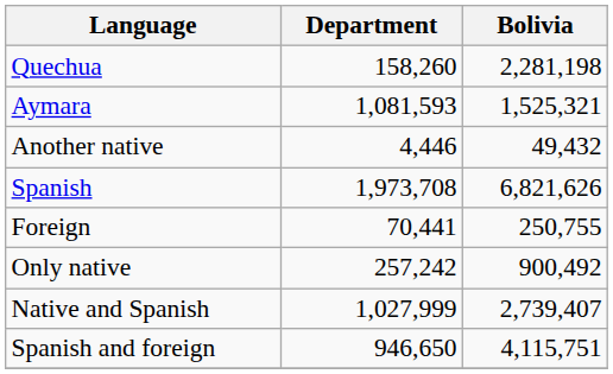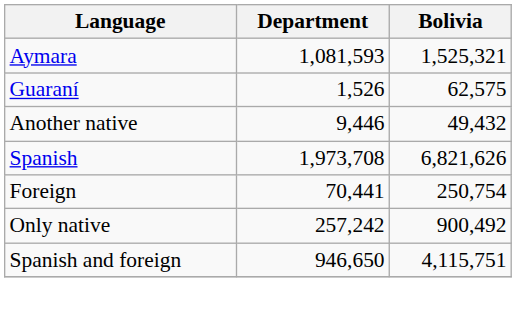 <table class="wikitable" style="width:30%;">
 <tr>
 <th>Language</th>
 <th>Department</th>
 <th>Bolivia</th>
 </tr>
 <tr>
-<td><a href='#'>Quechua</a></td>
-<td align="right">158,260</td>
-<td align="right">2,281,198</td>
-</tr>
-<tr>
 <td><a href='#'>Aymara</a></td>
 <td align="right">1,081,593</td>
 <td align="right">1,525,321</td>
 </tr>
 <tr>
+<td><a href='#'>Guaraní</a></td>
+<td align="right">1,526</td>
+<td align="right">62,575</td>
+</tr>
+<tr>
 <td>Another native</td>
-<td align="right">4,446</td>
+<td align="right">9,446</td>
 <td align="right">49,432</td>
 </tr>
 <tr>
 <td><a href='#'>Spanish</a></td>
 <td align="right">1,973,708</td>
 <td align="right">6,821,626</td>
 </tr>
 <tr>
 <td>Foreign</td>
 <td align="right">70,441</td>
-<td align="right">250,755</td>
+<td align="right">250,754</td>
 </tr>
 <tr>
 <td>Only native</td>
 <td align="right">257,242</td>
 <td align="right">900,492</td>
-</tr>
-<tr>
-<td>Native and Spanish</td>
-<td align="right">1,027,999</td>
-<td align="right">2,739,407</td>
 </tr>
 <tr>
 <td>Spanish and foreign</td>
 <td align="right">946,650</td>
 <td align="right">4,115,751</td>
 </tr>
 <tr>
 </tr>
 </table>
